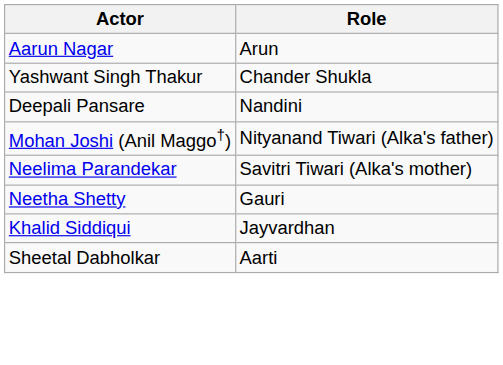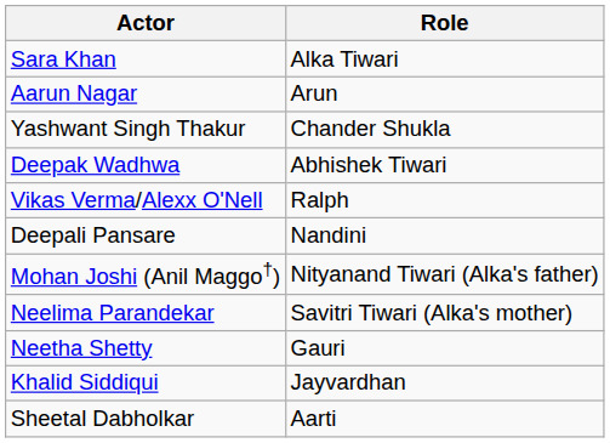 <table class=wikitable>
 <tr>
 <th>Actor</th>
 <th>Role</th>
+</tr>
+<tr>
+<td><a href='#'>Sara Khan</a></td>
+<td>Alka Tiwari</td>
 </tr>
 <tr>
 <td><a href='#'>Aarun Nagar</a></td>
 <td>Arun</td>
 </tr>
 <tr>
 <td>Yashwant Singh Thakur</td>
 <td>Chander Shukla</td>
+</tr>
+<tr>
+<td><a href='#'>Deepak Wadhwa</a></td>
+<td>Abhishek Tiwari</td>
+</tr>
+<tr>
+<td><a href='#'>Vikas Verma</a>/<a href='#'>Alexx O'Nell</a></td>
+<td>Ralph</td>
 </tr>
 <tr>
 <td>Deepali Pansare</td>
 <td>Nandini</td>
 </tr>
 <tr>
 <td><a href='#'>Mohan Joshi</a> (Anil Maggo<sup>†</sup>)</td>
 <td>Nityanand Tiwari (Alka's father)</td>
 </tr>
 <tr>
 <td><a href='#'>Neelima Parandekar</a></td>
 <td>Savitri Tiwari (Alka's mother)</td>
 </tr>
 <tr>
 <td><a href='#'>Neetha Shetty</a></td>
 <td>Gauri</td>
 </tr>
 <tr>
 <td><a href='#'>Khalid Siddiqui</a></td>
 <td>Jayvardhan</td>
 </tr>
 <tr>
 <td>Sheetal Dabholkar</td>
 <td>Aarti</td>
 </tr>
 </table>
